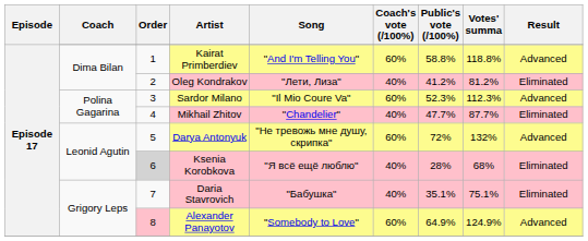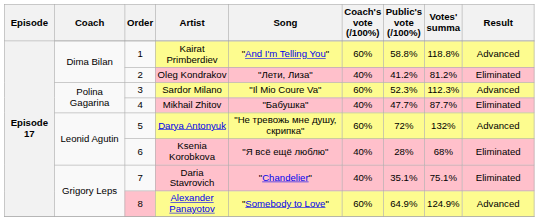 <table class="wikitable" style="text-align: center; width:100%;">
 <tr>
 <th width="10%">Episode</th>
 <th width="15%">Coach</th>
 <th width="05%">Order</th>
 <th width="15%">Artist</th>
 <th width="25%">Song</th>
 <th width="5%">Coach's vote (/100%)</th>
 <th width="5%">Public's vote (/100%)</th>
 <th width="5%">Votes' summa</th>
 <th width="15%">Result</th>
 </tr>
 <tr>
 <th rowspan=9>Episode 17 <br><small></small></th>
 </tr>
 <tr>
 <td rowspan=2>Dima Bilan</td>
 <td>1</td>
 <td style="background:#fdfc8f">Kairat Primberdiev</td>
 <td style="background:#fdfc8f">"<a href='#'>And I'm Telling You</a>"</td>
 <td style="background:#fdfc8f">60%</td>
 <td style="background:#fdfc8f">58.8%</td>
 <td style="background:#fdfc8f">118.8%</td>
 <td style="background:#fdfc8f">Advanced</td>
 </tr>
 <tr>
 <td>2</td>
 <td style="background:pink">Oleg Kondrakov</td>
 <td style="background:pink">"Лети, Лиза"</td>
 <td style="background:pink">40%</td>
 <td style="background:pink">41.2%</td>
 <td style="background:pink">81.2%</td>
 <td style="background:pink">Eliminated</td>
 </tr>
 <tr>
 <td rowspan=2>Polina Gagarina</td>
 <td>3</td>
 <td style="background:#fdfc8f">Sardor Milano</td>
 <td style="background:#fdfc8f">"Il Mio Coure Va"</td>
 <td style="background:#fdfc8f">60%</td>
 <td style="background:#fdfc8f">52.3%</td>
 <td style="background:#fdfc8f">112.3%</td>
 <td style="background:#fdfc8f">Advanced</td>
 </tr>
 <tr>
 <td>4</td>
 <td style="background:pink">Mikhail Zhitov</td>
-<td style="background:pink">"<a href='#'>Chandelier</a>"</td>
+<td style="background:pink">"Бабушка"</td>
 <td style="background:pink">40%</td>
 <td style="background:pink">47.7%</td>
 <td style="background:pink">87.7%</td>
 <td style="background:pink">Eliminated</td>
 </tr>
 <tr>
 <td rowspan=2>Leonid Agutin</td>
 <td>5</td>
 <td style="background:#fdfc8f"><a href='#'>Darya Antonyuk</a></td>
 <td style="background:#fdfc8f">"Не тревожь мне душу, скрипка"</td>
 <td style="background:#fdfc8f">60%</td>
 <td style="background:#fdfc8f">72%</td>
 <td style="background:#fdfc8f">132%</td>
 <td style="background:#fdfc8f">Advanced</td>
 </tr>
 <tr>
-<td style="background: lightgrey;">6</td>
+<td>6</td>
 <td style="background:pink">Ksenia Korobkova</td>
 <td style="background:pink">"Я всё ещё люблю"</td>
 <td style="background:pink">40%</td>
 <td style="background:pink">28%</td>
 <td style="background:pink">68%</td>
 <td style="background:pink">Eliminated</td>
 </tr>
 <tr>
 <td rowspan=2>Grigory Leps</td>
 <td>7</td>
 <td style="background:pink">Daria Stavrovich</td>
-<td style="background:pink">"Бабушка"</td>
+<td style="background:pink">"<a href='#'>Chandelier</a>"</td>
 <td style="background:pink">40%</td>
 <td style="background:pink">35.1%</td>
 <td style="background:pink">75.1%</td>
 <td style="background:pink">Eliminated</td>
 </tr>
 <tr>
 <td style="background: pink;">8</td>
 <td style="background:#fdfc8f"><a href='#'>Alexander Panayotov</a></td>
 <td style="background:#fdfc8f">"<a href='#'>Somebody to Love</a>"</td>
 <td style="background:#fdfc8f">60%</td>
 <td style="background:#fdfc8f">64.9%</td>
 <td style="background:#fdfc8f">124.9%</td>
 <td style="background:#fdfc8f">Advanced</td>
 </tr>
 <tr>
 </tr>
 </table>
